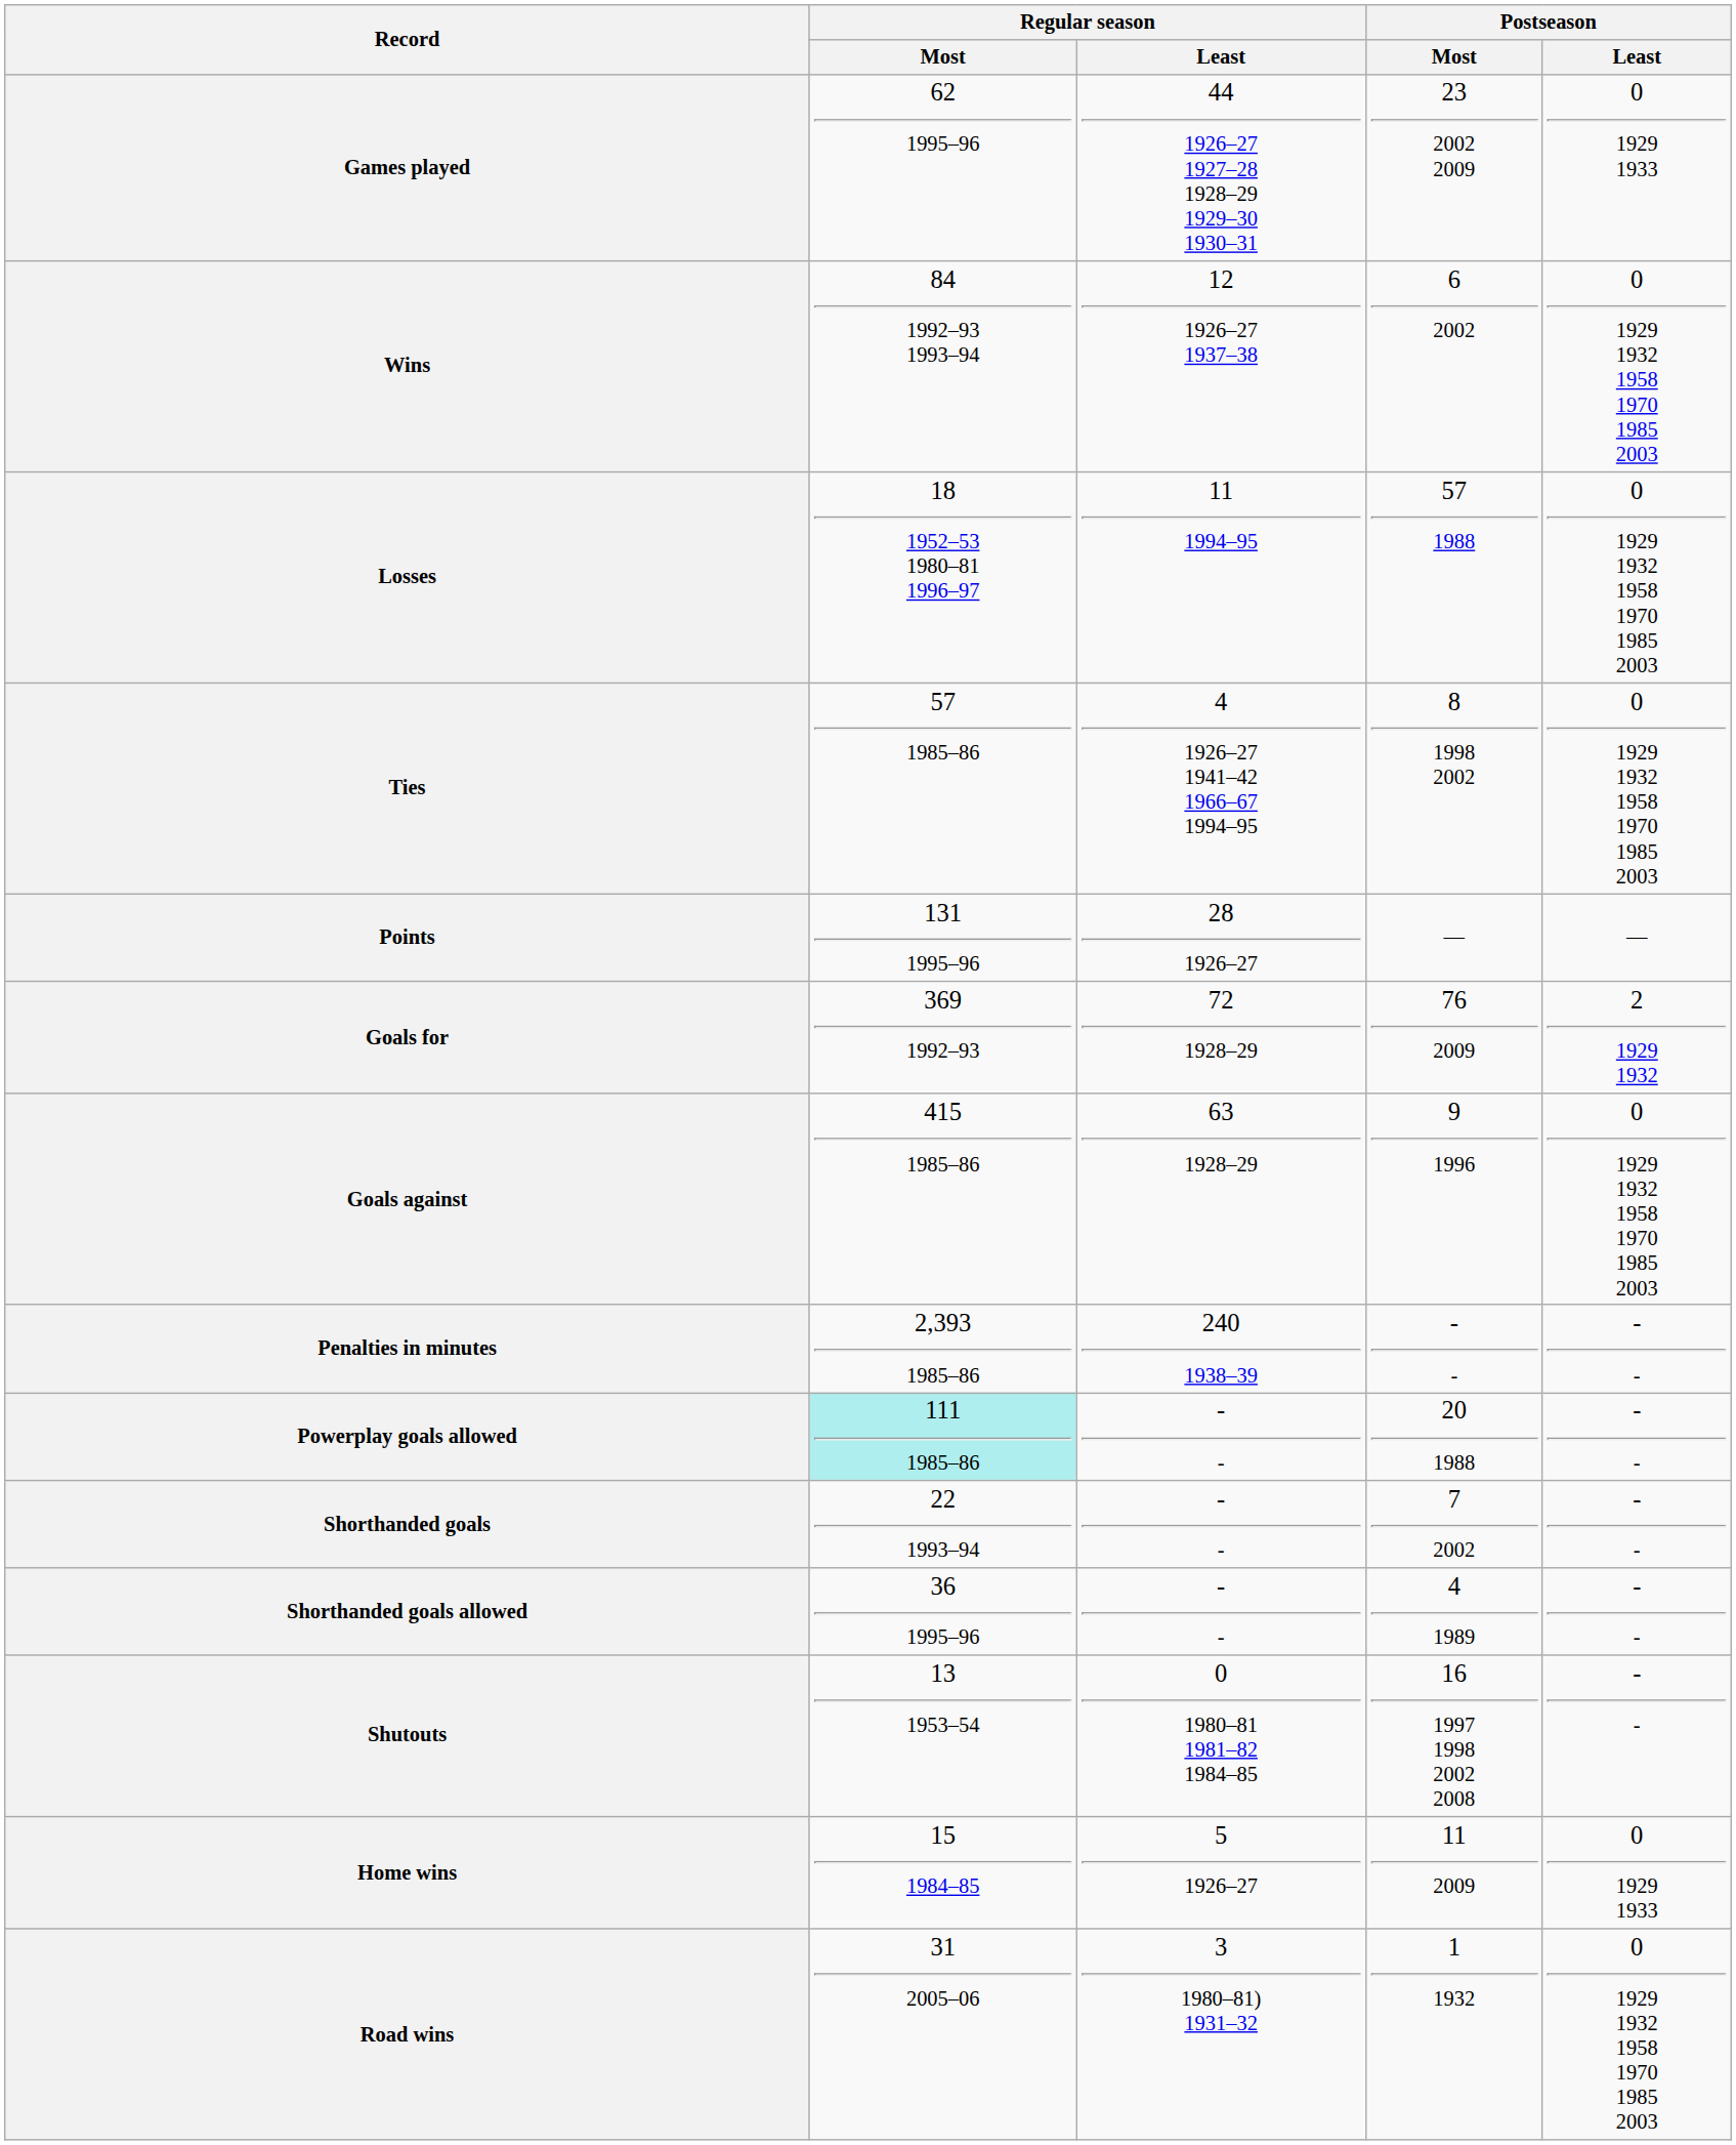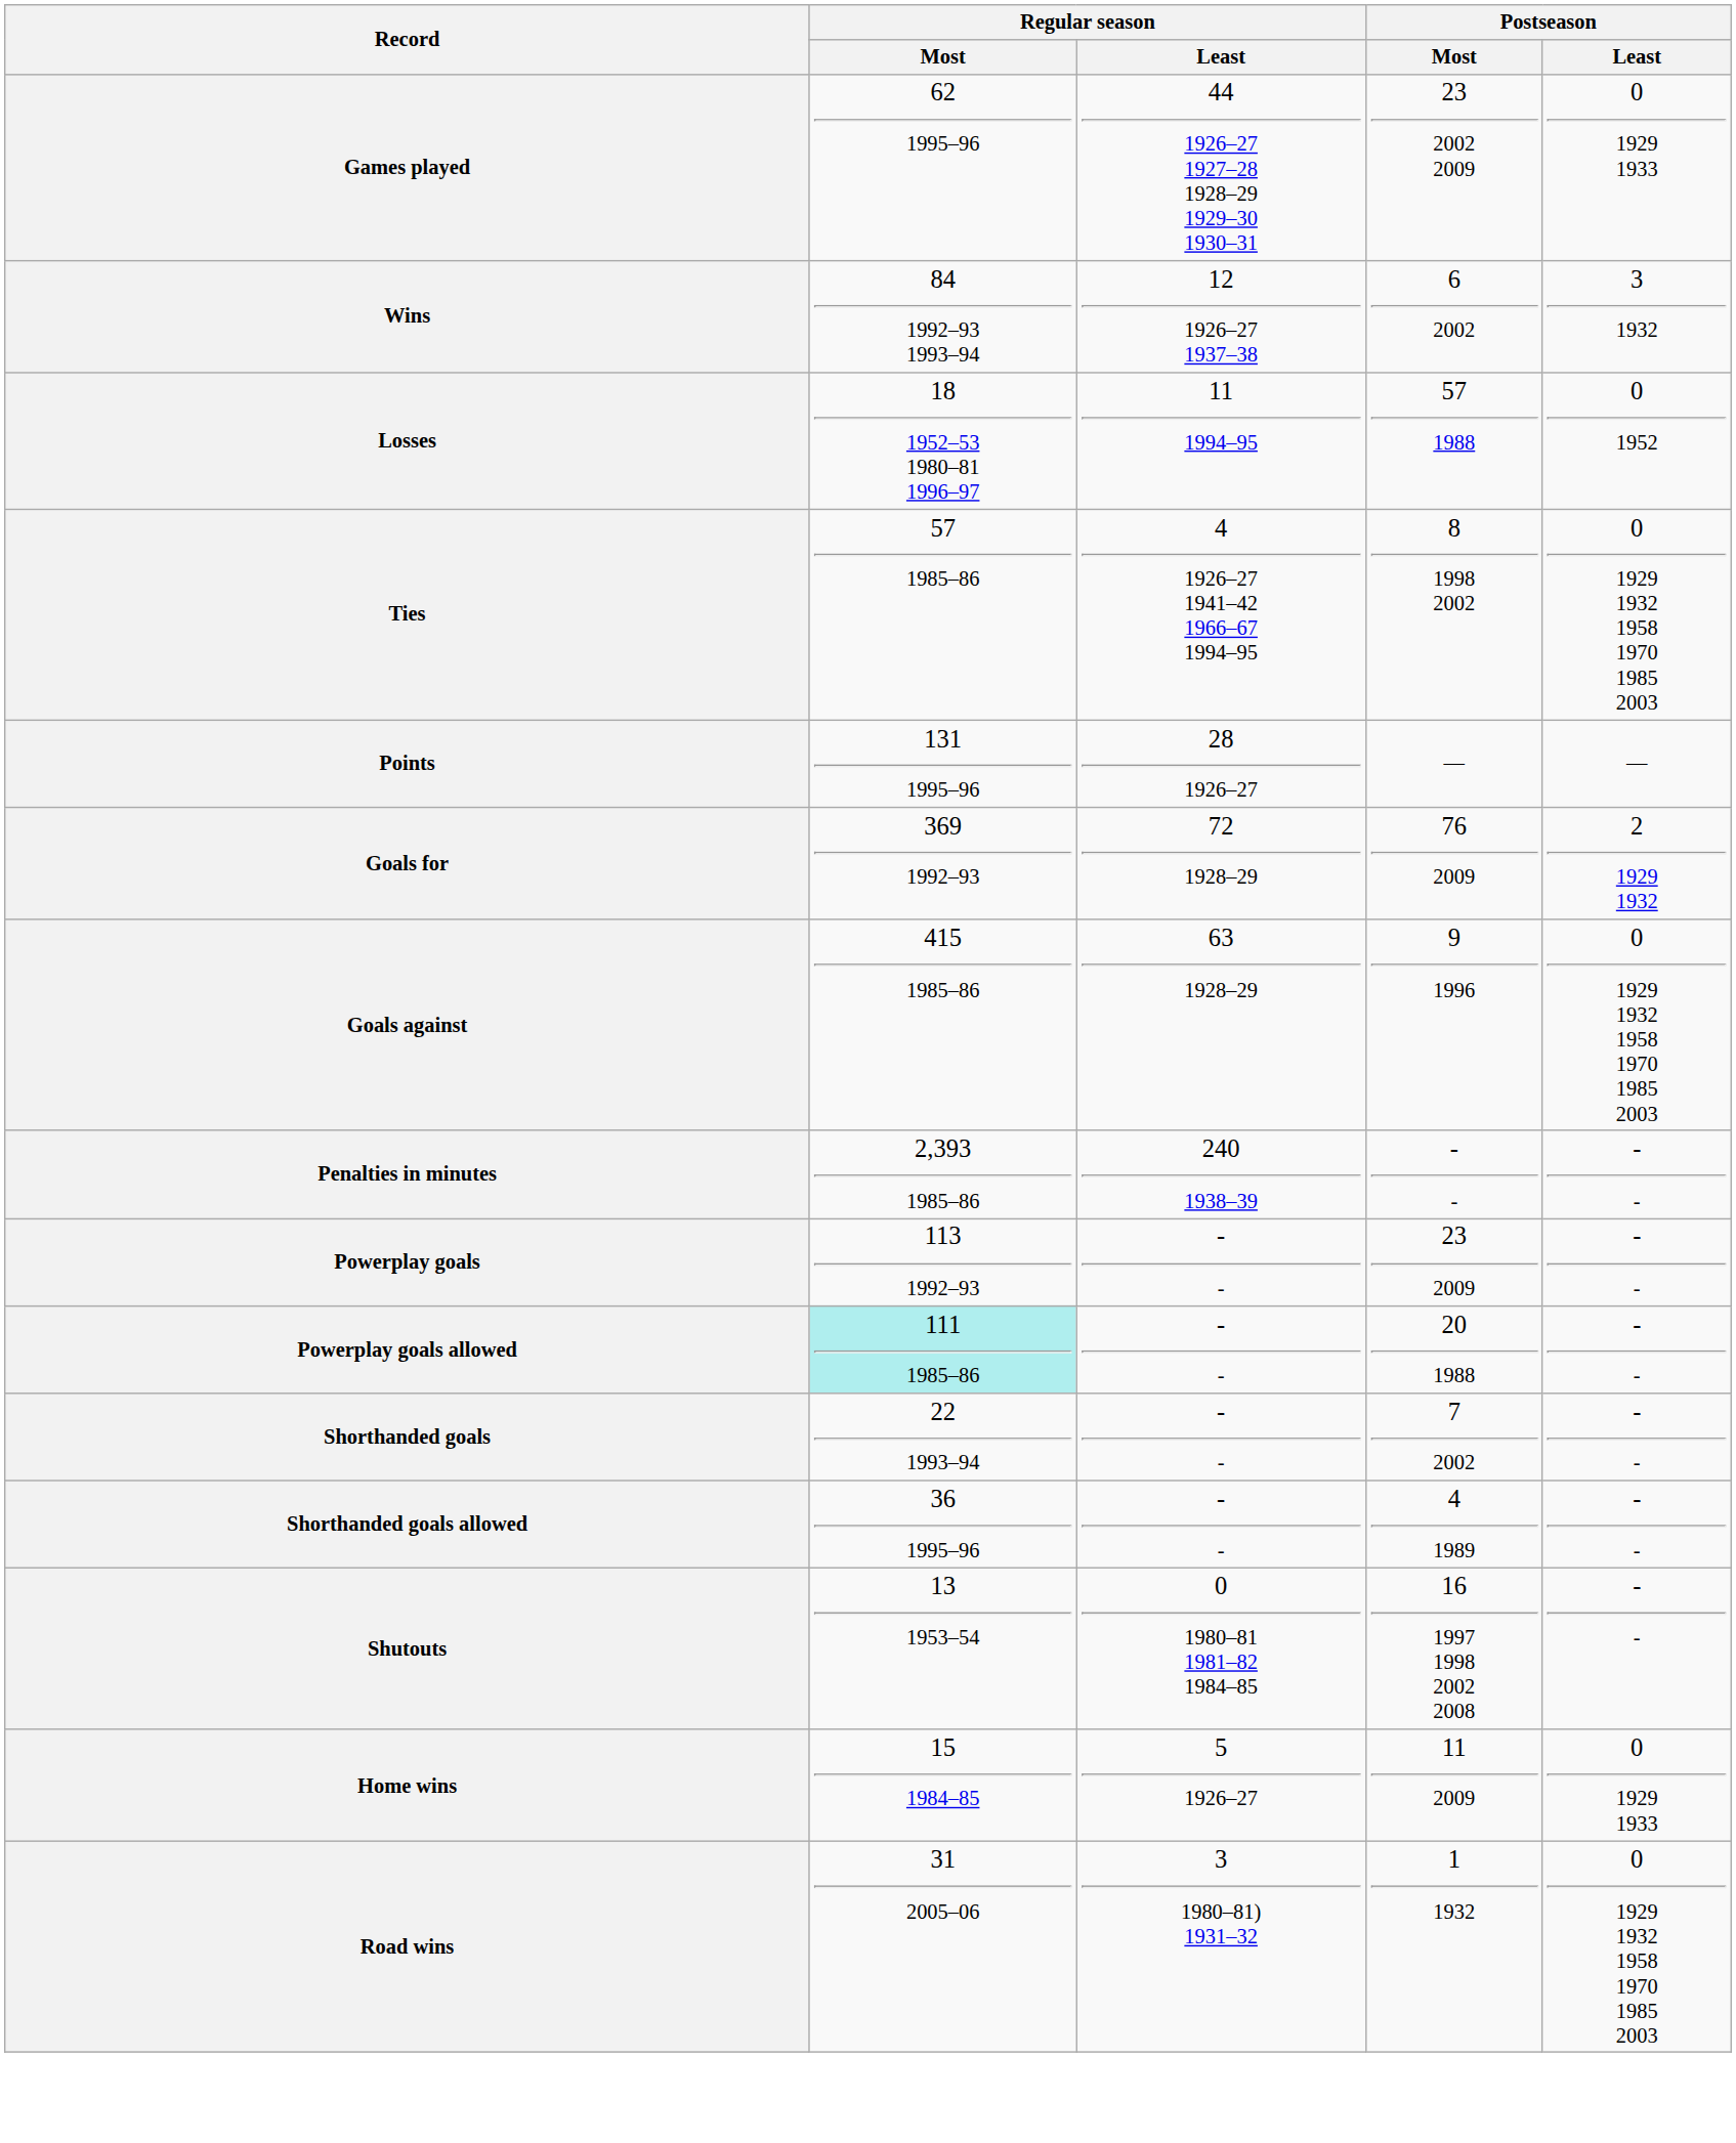 <table class="wikitable" style="font-size: 90%; text-align: center;" width="75%">
 <tr>
 <th scope="col" rowspan="2">Record</th>
 <th colspan="2">Regular season</th>
 <th colspan="2">Postseason</th>
 </tr>
 <tr>
 <th scope="col">Most</th>
 <th scope="col">Least</th>
 <th scope="col">Most</th>
 <th scope="col">Least</th>
 </tr>
 <tr>
 <th scope="row">Games played</th>
 <td valign="top"><big>62</big><hr>1995–96</td>
 <td valign="top"><big>44</big><hr><a href='#'>1926–27</a><br><a href='#'>1927–28</a><br>1928–29<br><a href='#'>1929–30</a><br><a href='#'>1930–31</a></td>
 <td valign="top"><big>23</big><hr>2002<br>2009</td>
 <td valign="top"><big>0</big><hr>1929<br>1933</td>
 </tr>
 <tr>
 <th scope="row">Wins</th>
 <td valign="top"><big>84</big><hr>1992–93<br>1993–94</td>
 <td valign="top"><big>12</big><hr>1926–27<br><a href='#'>1937–38</a></td>
 <td valign="top"><big>6</big><hr>2002</td>
-<td valign="top"><big>0</big><hr>1929<br>1932<br><a href='#'>1958</a><br><a href='#'>1970</a><br><a href='#'>1985</a><br><a href='#'>2003</a></td>
+<td valign="top"><big>3</big><hr>1932</td>
 </tr>
 <tr>
 <th scope="row">Losses</th>
 <td valign="top"><big>18</big><hr><a href='#'>1952–53</a><br>1980–81<br><a href='#'>1996–97</a></td>
 <td valign="top"><big>11</big><hr><a href='#'>1994–95</a></td>
 <td valign="top"><big>57</big><hr><a href='#'>1988</a></td>
-<td valign="top"><big>0</big><hr>1929<br>1932<br>1958<br>1970<br>1985<br>2003</td>
+<td valign="top"><big>0</big><hr>1952</td>
 </tr>
 <tr>
 <th scope="row">Ties</th>
 <td valign="top"><big>57</big><hr>1985–86</td>
 <td valign="top"><big>4</big><hr>1926–27<br>1941–42<br><a href='#'>1966–67</a><br>1994–95<br></td>
 <td valign="top"><big>8</big><hr>1998<br>2002</td>
 <td valign="top"><big>0</big><hr>1929<br>1932<br>1958<br>1970<br>1985<br>2003</td>
 </tr>
 <tr>
 <th scope="row">Points</th>
 <td valign="top"><big>131</big><hr>1995–96</td>
 <td valign="top"><big>28</big><hr>1926–27</td>
 <td>—</td>
 <td>—</td>
 </tr>
 <tr>
 <th scope="row">Goals for</th>
 <td valign="top"><big>369</big><hr>1992–93</td>
 <td valign="top"><big>72</big><hr>1928–29</td>
 <td valign="top"><big>76</big><hr>2009</td>
 <td valign="top"><big>2</big><hr><a href='#'>1929</a><br><a href='#'>1932</a></td>
 </tr>
 <tr>
 <th scope="row">Goals against</th>
 <td valign="top"><big>415</big><hr>1985–86</td>
 <td valign="top"><big>63</big><hr>1928–29</td>
 <td valign="top"><big>9</big><hr>1996</td>
 <td valign="top"><big>0</big><hr>1929<br>1932<br>1958<br>1970<br>1985<br>2003</td>
 </tr>
 <tr>
 <th scope="row">Penalties in minutes</th>
 <td valign="top"><big>2,393</big><hr>1985–86</td>
 <td valign="top"><big>240</big><hr><a href='#'>1938–39</a></td>
 <td valign="top"><big>-</big><hr>-</td>
+<td valign="top"><big>-</big><hr>-</td>
+</tr>
+<tr>
+<th scope="row">Powerplay goals</th>
+<td valign="top"><big>113</big><hr>1992–93</td>
+<td valign="top"><big>-</big><hr>-</td>
+<td valign="top"><big>23</big><hr>2009</td>
 <td valign="top"><big>-</big><hr>-</td>
 </tr>
 <tr>
 <th scope="row">Powerplay goals allowed</th>
 <td valign="top" style="background: paleturquoise;"><big>111</big><hr>1985–86</td>
 <td valign="top"><big>-</big><hr>-</td>
 <td valign="top"><big>20</big><hr>1988</td>
 <td valign="top"><big>-</big><hr>-</td>
 </tr>
 <tr>
 <th scope="row">Shorthanded goals</th>
 <td valign="top"><big>22</big><hr>1993–94</td>
 <td valign="top"><big>-</big><hr>-</td>
 <td valign="top"><big>7</big><hr>2002</td>
 <td valign="top"><big>-</big><hr>-</td>
 </tr>
 <tr>
 <th scope="row">Shorthanded goals allowed</th>
 <td valign="top"><big>36</big><hr>1995–96</td>
 <td valign="top"><big>-</big><hr>-</td>
 <td valign="top"><big>4</big><hr>1989</td>
 <td valign="top"><big>-</big><hr>-</td>
 </tr>
 <tr>
 <th scope="row">Shutouts</th>
 <td valign="top"><big>13</big><hr>1953–54</td>
 <td valign="top"><big>0</big><hr>1980–81<br><a href='#'>1981–82</a><br>1984–85</td>
 <td valign="top"><big>16</big><hr>1997<br>1998<br>2002<br>2008</td>
 <td valign="top"><big>-</big><hr>-</td>
 </tr>
 <tr>
 <th scope="row">Home wins</th>
 <td valign="top"><big>15</big><hr><a href='#'>1984–85</a></td>
 <td valign="top"><big>5</big><hr>1926–27</td>
 <td valign="top"><big>11</big><hr>2009</td>
 <td valign="top"><big>0</big><hr>1929<br>1933</td>
 </tr>
 <tr>
 <th scope="row">Road wins</th>
 <td valign="top"><big>31</big><hr>2005–06</td>
 <td valign="top"><big>3</big><hr>1980–81)<br><a href='#'>1931–32</a></td>
 <td valign="top"><big>1</big><hr>1932</td>
 <td valign="top"><big>0</big><hr>1929<br>1932<br>1958<br>1970<br>1985<br>2003</td>
 </tr>
 </table>
